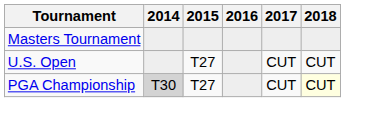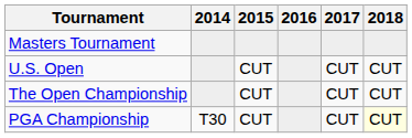 <table class="wikitable" style="font-size:95%;text-align:center;">
 <tr>
 <th>Tournament</th>
 <th>2014</th>
 <th>2015</th>
 <th>2016</th>
 <th>2017</th>
 <th>2018</th>
 </tr>
 <tr>
 <td align=left><a href='#'>Masters Tournament</a></td>
 <td style="background:#eeeeee;"></td>
 <td style="background:#eeeeee;"></td>
 <td style="background:#eeeeee;"></td>
 <td style="background:#eeeeee;"></td>
 <td style="background:#eeeeee;"></td>
 </tr>
 <tr>
 <td align=left><a href='#'>U.S. Open</a></td>
 <td style="background:#eeeeee;"></td>
-<td>T27</td>
+<td>CUT</td>
+<td style="background:#eeeeee;"></td>
+<td>CUT</td>
+<td>CUT</td>
+</tr>
+<tr>
+<td align=left><a href='#'>The Open Championship</a></td>
+<td style="background:#eeeeee;"></td>
+<td>CUT</td>
 <td style="background:#eeeeee;"></td>
 <td>CUT</td>
 <td>CUT</td>
 </tr>
 <tr>
 <td align=left><a href='#'>PGA Championship</a></td>
-<td style="background: lightgrey;">T30</td>
-<td>T27</td>
+<td>T30</td>
+<td>CUT</td>
 <td style="background:#eeeeee;"></td>
 <td>CUT</td>
 <td style="background: lightyellow;">CUT</td>
 </tr>
 </table>
